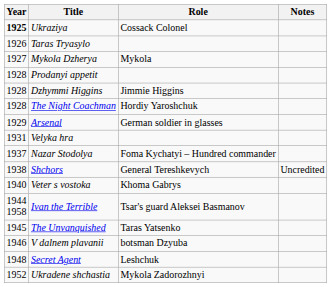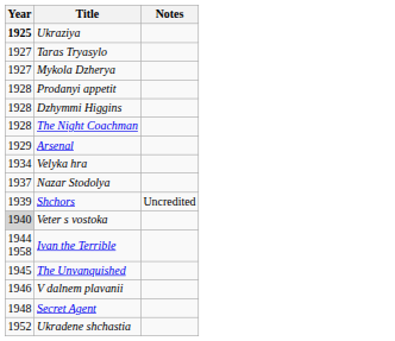 <table class="wikitable">
 <tr>
 <th>Year</th>
 <th>Title</th>
-<th>Role</th>
 <th>Notes</th>
 </tr>
 <tr>
 <td><strong>1925</strong></td>
 <td><em>Ukraziya</em></td>
-<td>Cossack Colonel</td>
 <td></td>
 </tr>
 <tr>
-<td>1926</td>
+<td>1927</td>
 <td><em>Taras Tryasylo</em></td>
-<td></td>
 <td></td>
 </tr>
 <tr>
 <td>1927</td>
 <td><em>Mykola Dzherya</em></td>
-<td>Mykola</td>
 <td></td>
 </tr>
 <tr>
 <td>1928</td>
 <td><em>Prodanyi appetit</em></td>
 <td></td>
-<td></td>
 </tr>
 <tr>
 <td>1928</td>
 <td><em>Dzhymmi Higgins</em></td>
-<td>Jimmie Higgins</td>
 <td></td>
 </tr>
 <tr>
 <td>1928</td>
 <td><em><a href='#'>The Night Coachman</a></em></td>
-<td>Hordiy Yaroshchuk</td>
 <td></td>
 </tr>
 <tr>
 <td>1929</td>
 <td><em><a href='#'>Arsenal</a></em></td>
-<td>German soldier in glasses</td>
 <td></td>
 </tr>
 <tr>
-<td>1931</td>
+<td>1934</td>
 <td><em>Velyka hra</em></td>
-<td></td>
 <td></td>
 </tr>
 <tr>
 <td>1937</td>
 <td><em>Nazar Stodolya</em></td>
-<td>Foma Kychatyi – Hundred commander</td>
 <td></td>
 </tr>
 <tr>
-<td>1938</td>
+<td>1939</td>
 <td><em><a href='#'>Shchors</a></em></td>
-<td>General Tereshkevych</td>
 <td>Uncredited</td>
 </tr>
 <tr>
-<td>1940</td>
+<td style="background: lightgrey;">1940</td>
 <td><em>Veter s vostoka</em></td>
-<td>Khoma Gabrys</td>
 <td></td>
 </tr>
 <tr>
 <td>1944<br>1958</td>
 <td><em><a href='#'>Ivan the Terrible</a></em></td>
-<td>Tsar's guard Aleksei Basmanov</td>
 <td></td>
 </tr>
 <tr>
 <td>1945</td>
 <td><em><a href='#'>The Unvanquished</a></em></td>
-<td>Taras Yatsenko</td>
 <td></td>
 </tr>
 <tr>
 <td>1946</td>
 <td><em>V dalnem plavanii</em></td>
-<td>botsman Dzyuba</td>
 <td></td>
 </tr>
 <tr>
 <td>1948</td>
 <td><em><a href='#'>Secret Agent</a></em></td>
-<td>Leshchuk</td>
 <td></td>
 </tr>
 <tr>
 <td>1952</td>
 <td><em>Ukradene shchastia</em></td>
-<td>Mykola Zadorozhnyi</td>
 <td></td>
 </tr>
 </table>
